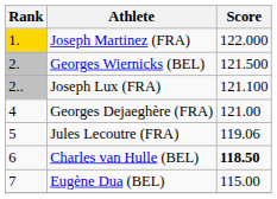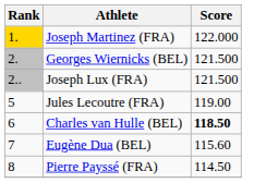 <table class="wikitable">
 <tr>
 <th>Rank</th>
 <th>Athlete</th>
 <th>Score</th>
 </tr>
 <tr>
 <td bgcolor="gold">1.</td>
 <td> <a href='#'>Joseph Martinez</a> (FRA)</td>
 <td>122.000</td>
 </tr>
 <tr>
 <td bgcolor="silver">2.</td>
 <td> <a href='#'>Georges Wiernicks</a> (BEL)</td>
 <td>121.500</td>
 </tr>
 <tr>
 <td bgcolor="silver">2..</td>
 <td> Joseph Lux (FRA)</td>
-<td>121.100</td>
-</tr>
-<tr>
-<td>4</td>
-<td> Georges Dejaeghère (FRA)</td>
-<td>121.00</td>
+<td>121.500</td>
 </tr>
 <tr>
 <td>5</td>
 <td> Jules Lecoutre (FRA)</td>
-<td>119.06</td>
+<td>119.00</td>
 </tr>
 <tr>
 <td>6</td>
 <td> <a href='#'>Charles van Hulle</a> (BEL)</td>
 <td><strong>118.50</strong></td>
 </tr>
 <tr>
 <td>7</td>
 <td> <a href='#'>Eugène Dua</a> (BEL)</td>
-<td>115.00</td>
+<td>115.60</td>
+</tr>
+<tr>
+<td>8</td>
+<td> <a href='#'>Pierre Payssé</a> (FRA)</td>
+<td>114.50</td>
 </tr>
 <tr>
 </tr>
 </table>
